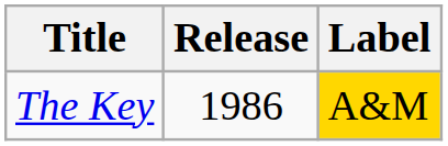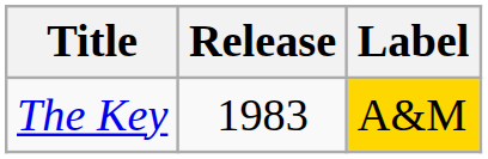 <table class="wikitable">
 <tr>
 <th>Title</th>
 <th>Release</th>
 <th>Label</th>
 </tr>
 <tr align=center>
 <td align=left><em><a href='#'>The Key</a></em></td>
-<td>1986</td>
+<td>1983</td>
 <td align=left style="background: gold;">A&M</td>
 </tr>
 </table>
